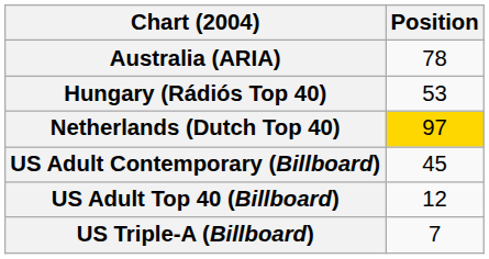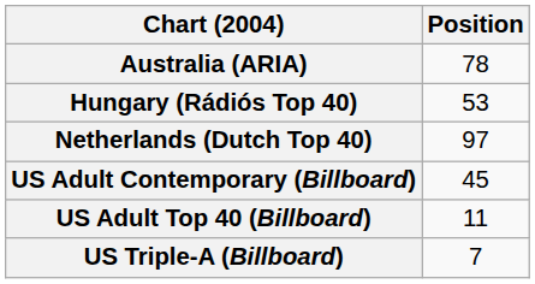 <table class="wikitable sortable plainrowheaders" style="text-align:center">
 <tr>
 <th scope="col">Chart (2004)</th>
 <th scope="col">Position</th>
 </tr>
 <tr>
 <th scope="row">Australia (ARIA)</th>
 <td>78</td>
 </tr>
 <tr>
 <th scope="row">Hungary (Rádiós Top 40)</th>
 <td>53</td>
 </tr>
 <tr>
 <th scope="row">Netherlands (Dutch Top 40)</th>
-<td style="background: gold;">97</td>
+<td>97</td>
 </tr>
 <tr>
 <th scope="row">US Adult Contemporary (<em>Billboard</em>)</th>
 <td>45</td>
 </tr>
 <tr>
 <th scope="row">US Adult Top 40 (<em>Billboard</em>)</th>
-<td>12</td>
+<td>11</td>
 </tr>
 <tr>
 <th scope="row">US Triple-A (<em>Billboard</em>)</th>
 <td>7</td>
 </tr>
 </table>
